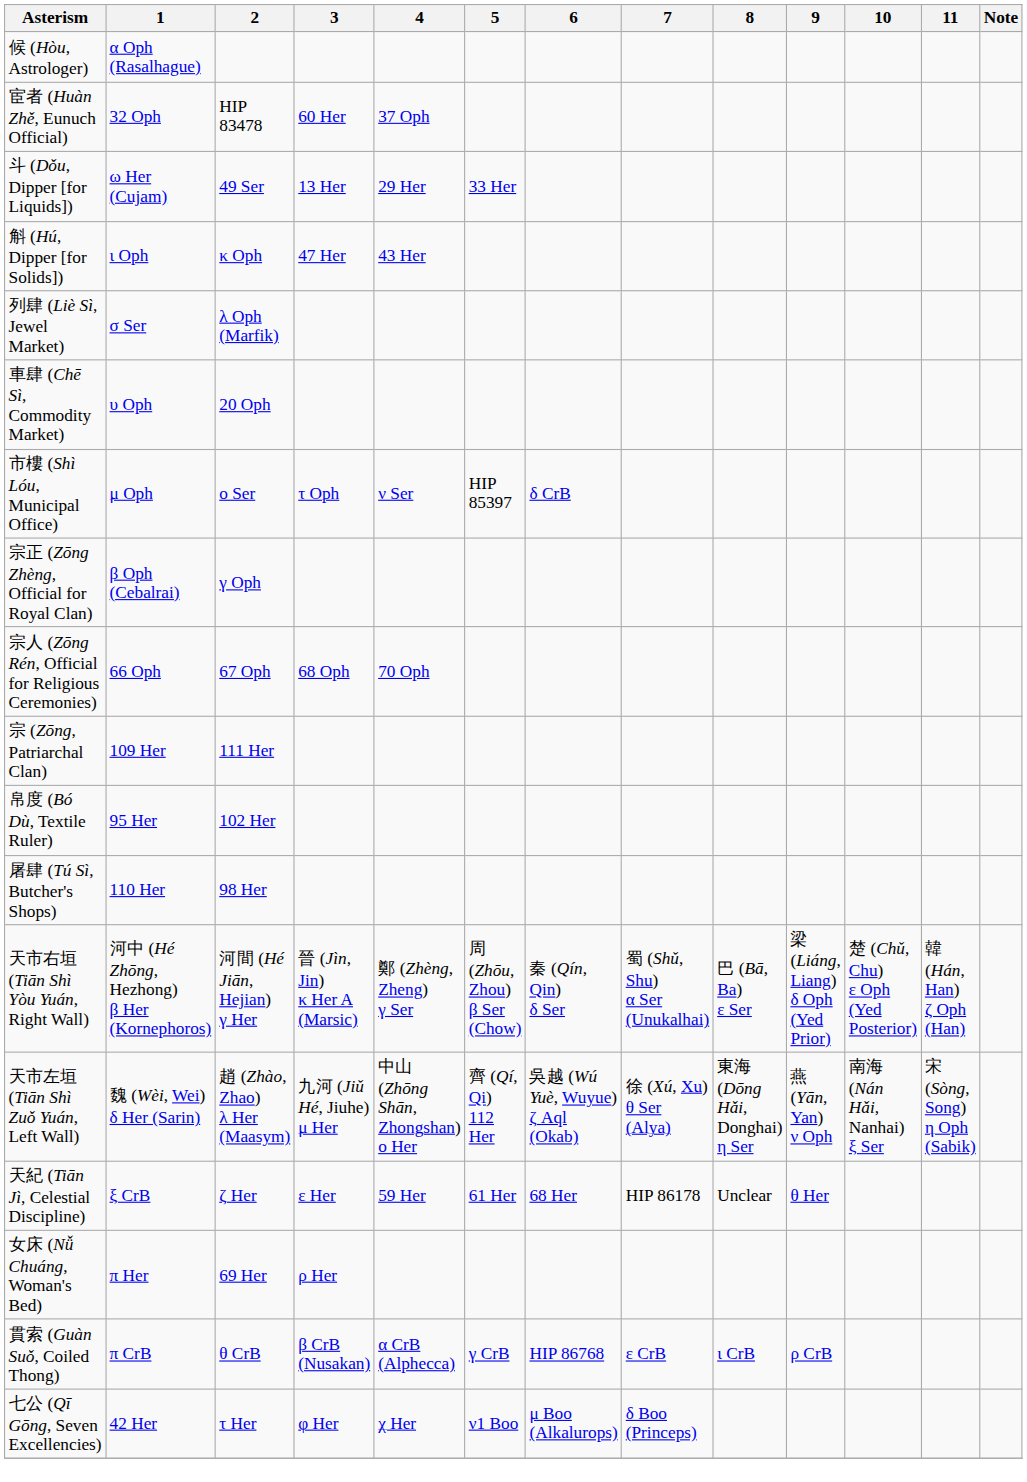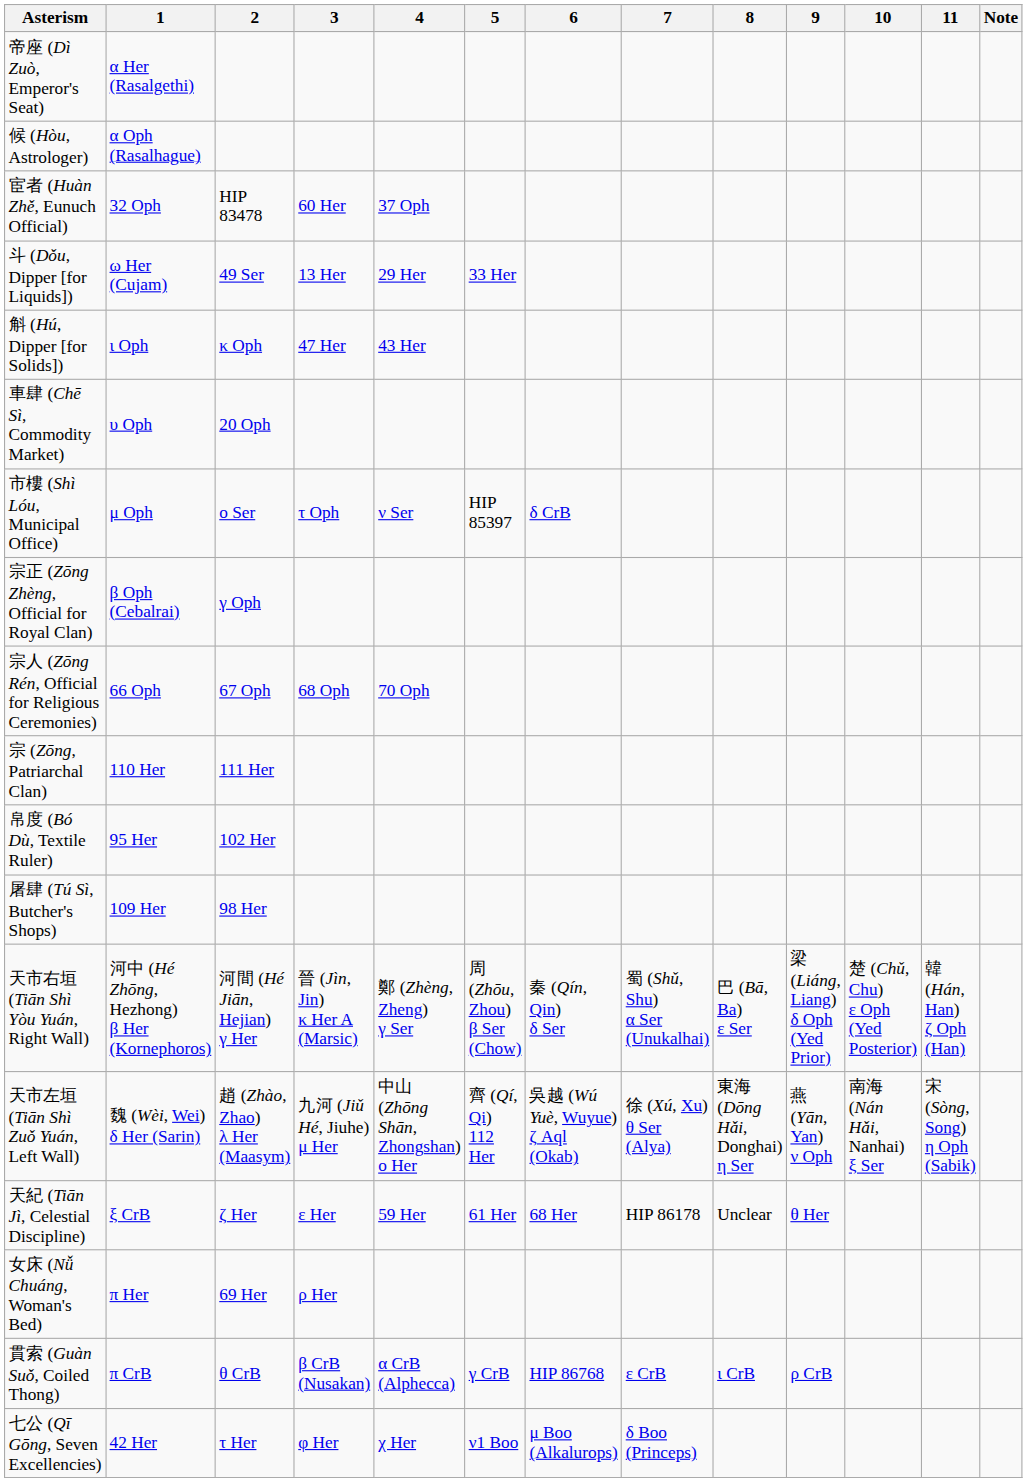 <table class = "wikitable">
 <tr>
 <th>Asterism</th>
 <th>1</th>
 <th>2</th>
 <th>3</th>
 <th>4</th>
 <th>5</th>
 <th>6</th>
 <th>7</th>
 <th>8</th>
 <th>9</th>
 <th>10</th>
 <th>11</th>
 <th>Note</th>
+</tr>
+<tr>
+<td>帝座 (<em>Dì Zuò</em>, Emperor's Seat)</td>
+<td><a href='#'>α Her (Rasalgethi)</a></td>
+<td></td>
+<td></td>
+<td></td>
+<td></td>
+<td></td>
+<td></td>
+<td></td>
+<td></td>
+<td></td>
+<td></td>
+<td></td>
 </tr>
 <tr>
 <td>候 (<em>Hòu</em>, Astrologer)</td>
 <td><a href='#'>α Oph (Rasalhague)</a></td>
 <td></td>
 <td></td>
 <td></td>
 <td></td>
 <td></td>
 <td></td>
 <td></td>
 <td></td>
 <td></td>
 <td></td>
 <td></td>
 </tr>
 <tr>
 <td>宦者 (<em>Huàn Zhě</em>, Eunuch Official)</td>
 <td><a href='#'>32 Oph</a></td>
 <td>HIP 83478</td>
 <td><a href='#'>60 Her</a></td>
 <td><a href='#'>37 Oph</a></td>
 <td></td>
 <td></td>
 <td></td>
 <td></td>
 <td></td>
 <td></td>
 <td></td>
 <td></td>
 </tr>
 <tr>
 <td>斗 (<em>Dǒu</em>, Dipper [for Liquids])</td>
 <td><a href='#'>ω Her (Cujam)</a></td>
 <td><a href='#'>49 Ser</a></td>
 <td><a href='#'>13 Her</a></td>
 <td><a href='#'>29 Her</a></td>
 <td><a href='#'>33 Her</a></td>
 <td></td>
 <td></td>
 <td></td>
 <td></td>
 <td></td>
 <td></td>
 <td></td>
 </tr>
 <tr>
 <td>斛 (<em>Hú</em>, Dipper [for Solids])</td>
 <td><a href='#'>ι Oph</a></td>
 <td><a href='#'>κ Oph</a></td>
 <td><a href='#'>47 Her</a></td>
 <td><a href='#'>43 Her</a></td>
-<td></td>
-<td></td>
-<td></td>
-<td></td>
-<td></td>
-<td></td>
-<td></td>
-<td></td>
-</tr>
-<tr>
-<td>列肆 (<em>Liè Sì</em>, Jewel Market)</td>
-<td><a href='#'>σ Ser</a></td>
-<td><a href='#'>λ Oph (Marfik)</a></td>
-<td></td>
-<td></td>
 <td></td>
 <td></td>
 <td></td>
 <td></td>
 <td></td>
 <td></td>
 <td></td>
 <td></td>
 </tr>
 <tr>
 <td>車肆 (<em>Chē Sì</em>, Commodity Market)</td>
 <td><a href='#'>υ Oph</a></td>
 <td><a href='#'>20 Oph</a></td>
 <td></td>
 <td></td>
 <td></td>
 <td></td>
 <td></td>
 <td></td>
 <td></td>
 <td></td>
 <td></td>
 <td></td>
 </tr>
 <tr>
 <td>市樓 (<em>Shì Lóu</em>, Municipal Office)</td>
 <td><a href='#'>μ Oph</a></td>
 <td><a href='#'>ο Ser</a></td>
 <td><a href='#'>τ Oph</a></td>
 <td><a href='#'>ν Ser</a></td>
 <td>HIP 85397</td>
 <td><a href='#'>δ CrB</a></td>
 <td></td>
 <td></td>
 <td></td>
 <td></td>
 <td></td>
 <td></td>
 </tr>
 <tr>
 <td>宗正 (<em>Zōng Zhèng</em>, Official for Royal Clan)</td>
 <td><a href='#'>β Oph (Cebalrai)</a></td>
 <td><a href='#'>γ Oph</a></td>
 <td></td>
 <td></td>
 <td></td>
 <td></td>
 <td></td>
 <td></td>
 <td></td>
 <td></td>
 <td></td>
 <td></td>
 </tr>
 <tr>
 <td>宗人 (<em>Zōng Rén</em>, Official for Religious Ceremonies)</td>
 <td><a href='#'>66 Oph</a></td>
 <td><a href='#'>67 Oph</a></td>
 <td><a href='#'>68 Oph</a></td>
 <td><a href='#'>70 Oph</a></td>
 <td></td>
 <td></td>
 <td></td>
 <td></td>
 <td></td>
 <td></td>
 <td></td>
 <td></td>
 </tr>
 <tr>
 <td>宗 (<em>Zōng</em>, Patriarchal Clan)</td>
-<td><a href='#'>109 Her</a></td>
+<td><a href='#'>110 Her</a></td>
 <td><a href='#'>111 Her</a></td>
 <td></td>
 <td></td>
 <td></td>
 <td></td>
 <td></td>
 <td></td>
 <td></td>
 <td></td>
 <td></td>
 <td></td>
 </tr>
 <tr>
 <td>帛度 (<em>Bó Dù</em>, Textile Ruler)</td>
 <td><a href='#'>95 Her</a></td>
 <td><a href='#'>102 Her</a></td>
 <td></td>
 <td></td>
 <td></td>
 <td></td>
 <td></td>
 <td></td>
 <td></td>
 <td></td>
 <td></td>
 <td></td>
 </tr>
 <tr>
 <td>屠肆 (<em>Tú Sì</em>, Butcher's Shops)</td>
-<td><a href='#'>110 Her</a></td>
+<td><a href='#'>109 Her</a></td>
 <td><a href='#'>98 Her</a></td>
 <td></td>
 <td></td>
 <td></td>
 <td></td>
 <td></td>
 <td></td>
 <td></td>
 <td></td>
 <td></td>
 <td></td>
 </tr>
 <tr>
 <td>天市右垣 (<em>Tiān Shì Yòu Yuán</em>, Right Wall)</td>
 <td>河中 (<em>Hé Zhōng</em>, Hezhong)<br><a href='#'>β Her (Kornephoros)</a></td>
 <td>河間 (<em>Hé Jiān</em>, <a href='#'>Hejian</a>)<br><a href='#'>γ Her</a></td>
 <td>晉 (<em>Jìn</em>, <a href='#'>Jin</a>)<br><a href='#'>κ Her A (Marsic)</a></td>
 <td>鄭 (<em>Zhèng</em>, <a href='#'>Zheng</a>)<br><a href='#'>γ Ser</a></td>
 <td>周 (<em>Zhōu</em>, <a href='#'>Zhou</a>)<br><a href='#'>β Ser (Chow)</a></td>
 <td>秦 (<em>Qín</em>, <a href='#'>Qin</a>)<br><a href='#'>δ Ser</a></td>
 <td>蜀 (<em>Shǔ</em>, <a href='#'>Shu</a>)<br><a href='#'>α Ser (Unukalhai)</a></td>
 <td>巴 (<em>Bā</em>, <a href='#'>Ba</a>)<br><a href='#'>ε Ser</a></td>
 <td>梁 (<em>Liáng</em>, <a href='#'>Liang</a>)<br><a href='#'>δ Oph (Yed Prior)</a></td>
 <td>楚 (<em>Chǔ</em>, <a href='#'>Chu</a>)<br><a href='#'>ε Oph (Yed Posterior)</a></td>
 <td>韓 (<em>Hán</em>, <a href='#'>Han</a>)<br><a href='#'>ζ Oph (Han)</a></td>
 <td></td>
 </tr>
 <tr>
 <td>天市左垣 (<em>Tiān Shì Zuǒ Yuán</em>, Left Wall)</td>
 <td>魏 (<em>Wèi</em>, <a href='#'>Wei</a>)<br><a href='#'>δ Her (Sarin)</a></td>
 <td>趙 (<em>Zhào</em>, <a href='#'>Zhao</a>)<br><a href='#'>λ Her (Maasym)</a></td>
 <td>九河 (<em>Jiǔ Hé</em>, Jiuhe)<br><a href='#'>μ Her</a></td>
 <td>中山 (<em>Zhōng Shān</em>, <a href='#'>Zhongshan</a>)<br><a href='#'>ο Her</a></td>
 <td>齊 (<em>Qí</em>, <a href='#'>Qi</a>)<br><a href='#'>112 Her</a></td>
 <td>吳越 (<em>Wú Yuè</em>, <a href='#'>Wuyue</a>)<br><a href='#'>ζ Aql (Okab)</a></td>
 <td>徐 (<em>Xú</em>, <a href='#'>Xu</a>)<br><a href='#'>θ Ser (Alya)</a></td>
 <td>東海 (<em>Dōng Hǎi</em>, Donghai)<br><a href='#'>η Ser</a></td>
 <td>燕 (<em>Yān</em>, <a href='#'>Yan</a>)<br><a href='#'>ν Oph</a></td>
 <td>南海 (<em>Nán Hǎi</em>, Nanhai)<br><a href='#'>ξ Ser</a></td>
 <td>宋 (<em>Sòng</em>, <a href='#'>Song</a>)<br><a href='#'>η Oph (Sabik)</a></td>
 <td></td>
 </tr>
 <tr>
 <td>天紀 (<em>Tiān Jì</em>, Celestial Discipline)</td>
 <td><a href='#'>ξ CrB</a></td>
 <td><a href='#'>ζ Her</a></td>
 <td><a href='#'>ε Her</a></td>
 <td><a href='#'>59 Her</a></td>
 <td><a href='#'>61 Her</a></td>
 <td><a href='#'>68 Her</a></td>
 <td>HIP 86178</td>
 <td>Unclear</td>
 <td><a href='#'>θ Her</a></td>
 <td></td>
 <td></td>
 <td></td>
 </tr>
 <tr>
 <td>女床 (<em>Nǚ Chuáng</em>, Woman's Bed)</td>
 <td><a href='#'>π Her</a></td>
 <td><a href='#'>69 Her</a></td>
 <td><a href='#'>ρ Her</a></td>
 <td></td>
 <td></td>
 <td></td>
 <td></td>
 <td></td>
 <td></td>
 <td></td>
 <td></td>
 <td></td>
 </tr>
 <tr>
 <td>貫索 (<em>Guàn Suǒ</em>, Coiled Thong)</td>
 <td><a href='#'>π CrB</a></td>
 <td><a href='#'>θ CrB</a></td>
 <td><a href='#'>β CrB (Nusakan)</a></td>
 <td><a href='#'>α CrB (Alphecca)</a></td>
 <td><a href='#'>γ CrB</a></td>
 <td><a href='#'>HIP 86768</a></td>
 <td><a href='#'>ε CrB</a></td>
 <td><a href='#'>ι CrB</a></td>
 <td><a href='#'>ρ CrB</a></td>
 <td></td>
 <td></td>
 <td></td>
 </tr>
 <tr>
 <td>七公 (<em>Qī Gōng</em>, Seven Excellencies)</td>
 <td><a href='#'>42 Her</a></td>
 <td><a href='#'>τ Her</a></td>
 <td><a href='#'>φ Her</a></td>
 <td><a href='#'>χ Her</a></td>
 <td><a href='#'>ν1 Boo</a></td>
 <td><a href='#'>μ Boo (Alkalurops)</a></td>
 <td><a href='#'>δ Boo (Princeps)</a></td>
 <td></td>
 <td></td>
 <td></td>
 <td></td>
 <td></td>
 </tr>
 <tr>
 </tr>
 </table>
